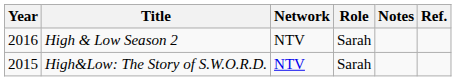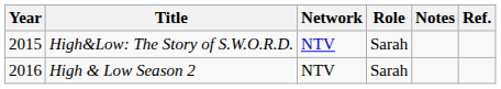 <table class="wikitable">
 <tr>
 <th>Year</th>
 <th>Title</th>
 <th>Network</th>
 <th>Role</th>
 <th>Notes</th>
 <th>Ref.</th>
 </tr>
 <tr>
+<td>2015</td>
+<td><em>High&Low: The Story of S.W.O.R.D.</em></td>
+<td><a href='#'>NTV</a></td>
+<td>Sarah</td>
+<td></td>
+<td></td>
+</tr>
+<tr>
 <td>2016</td>
 <td><em>High & Low Season 2</em></td>
 <td>NTV</td>
 <td>Sarah</td>
 <td></td>
 <td></td>
 </tr>
-<tr>
-<td>2015</td>
-<td><em>High&Low: The Story of S.W.O.R.D.</em></td>
-<td><a href='#'>NTV</a></td>
-<td>Sarah</td>
-<td></td>
-<td></td>
-</tr>
 </table>
